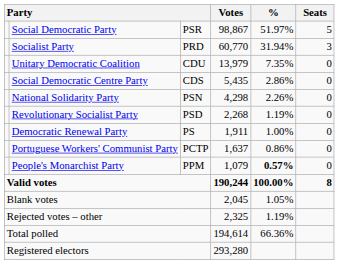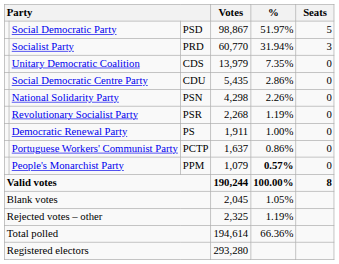 <table class="wikitable" border="1" style="text-align:right;">
 <tr>
 <th style="text-align:left;" colspan=3>Party</th>
 <th align=center width="50">Votes</th>
 <th align=center width="50">%</th>
 <th align=center width="50">Seats</th>
 </tr>
 <tr>
 <td></td>
 <td align=left><a href='#'>Social Democratic Party</a></td>
-<td align=left>PSR</td>
+<td align=left>PSD</td>
 <td>98,867</td>
 <td>51.97%</td>
 <td>5</td>
 </tr>
 <tr>
 <td></td>
 <td align=left><a href='#'>Socialist Party</a></td>
 <td align=left>PRD</td>
 <td>60,770</td>
 <td>31.94%</td>
 <td>3</td>
 </tr>
 <tr>
 <td></td>
 <td align=left style="white-space: nowrap;"><a href='#'>Unitary Democratic Coalition</a></td>
-<td align=left>CDU</td>
+<td align=left>CDS</td>
 <td>13,979</td>
 <td>7.35%</td>
 <td>0</td>
 </tr>
 <tr>
 <td></td>
 <td align=left style="white-space: nowrap;"><a href='#'>Social Democratic Centre Party</a></td>
-<td align=left>CDS</td>
+<td align=left>CDU</td>
 <td>5,435</td>
 <td>2.86%</td>
 <td>0</td>
 </tr>
 <tr>
 <td></td>
 <td align=left><a href='#'>National Solidarity Party</a></td>
 <td align=left>PSN</td>
 <td>4,298</td>
 <td>2.26%</td>
 <td>0</td>
 </tr>
 <tr>
 <td></td>
 <td align=left><a href='#'>Revolutionary Socialist Party</a></td>
-<td align=left>PSD</td>
+<td align=left>PSR</td>
 <td>2,268</td>
 <td>1.19%</td>
 <td>0</td>
 </tr>
 <tr>
 <td></td>
 <td align=left><a href='#'>Democratic Renewal Party</a></td>
 <td align=left>PS</td>
 <td>1,911</td>
 <td>1.00%</td>
 <td>0</td>
 </tr>
 <tr>
 <td></td>
 <td align=left><a href='#'>Portuguese Workers' Communist Party</a></td>
 <td align=left>PCTP</td>
 <td>1,637</td>
 <td>0.86%</td>
 <td>0</td>
 </tr>
 <tr>
 <td></td>
 <td align=left><a href='#'>People's Monarchist Party</a></td>
 <td align=left>PPM</td>
 <td>1,079</td>
 <td><strong>0.57%</strong></td>
 <td>0</td>
 </tr>
 <tr style="font-weight:bold">
 <td align=left colspan=3>Valid votes</td>
 <td>190,244</td>
 <td>100.00%</td>
 <td>8</td>
 </tr>
 <tr>
 <td align=left colspan=3>Blank votes</td>
 <td>2,045</td>
 <td>1.05%</td>
 <td></td>
 </tr>
 <tr>
 <td align=left colspan=3>Rejected votes – other</td>
 <td>2,325</td>
 <td>1.19%</td>
 <td></td>
 </tr>
 <tr>
 <td align=left colspan=3>Total polled</td>
 <td>194,614</td>
 <td>66.36%</td>
 <td></td>
 </tr>
 <tr>
 <td align=left colspan=3>Registered electors</td>
 <td>293,280</td>
 <td></td>
 <td></td>
 </tr>
 </table>
